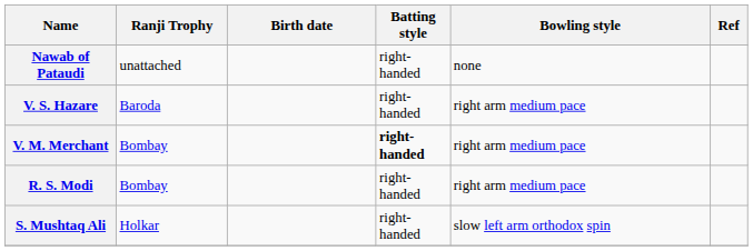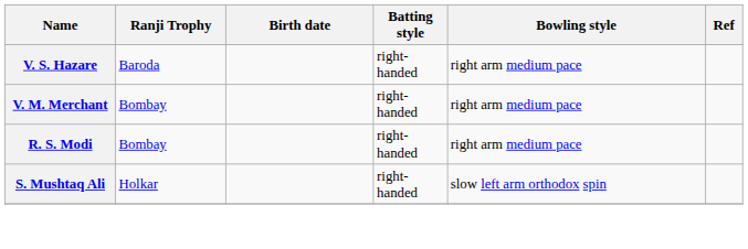 <table class="wikitable plainrowheaders" style="font-size:95%; width:90%;">
 <tr>
 <th scope="col" width="15%">Name</th>
 <th scope="col" width="15%">Ranji Trophy</th>
 <th scope="col" width="20%">Birth date</th>
 <th scope="col" width="10%">Batting style</th>
 <th scope="col" width="35%">Bowling style</th>
 <th scope="col" width="5%">Ref</th>
-</tr>
-<tr>
-<th scope="row"><a href='#'>Nawab of Pataudi</a></th>
-<td>unattached</td>
-<td></td>
-<td>right-handed</td>
-<td>none</td>
-<td></td>
 </tr>
 <tr>
 <th scope="row"><a href='#'>V. S. Hazare</a></th>
 <td><a href='#'>Baroda</a></td>
 <td></td>
 <td>right-handed</td>
 <td>right arm <a href='#'>medium pace</a></td>
 <td></td>
 </tr>
 <tr>
 <th scope="row"><a href='#'>V. M. Merchant</a></th>
 <td><a href='#'>Bombay</a></td>
 <td></td>
-<td><strong>right-handed</strong></td>
+<td>right-handed</td>
 <td>right arm <a href='#'>medium pace</a></td>
 <td></td>
 </tr>
 <tr>
 <th scope="row"><a href='#'>R. S. Modi</a></th>
 <td><a href='#'>Bombay</a></td>
 <td></td>
 <td>right-handed</td>
 <td>right arm <a href='#'>medium pace</a></td>
 <td></td>
 </tr>
 <tr>
 <th scope="row"><a href='#'>S. Mushtaq Ali</a></th>
 <td><a href='#'>Holkar</a></td>
 <td></td>
 <td>right-handed</td>
 <td>slow <a href='#'>left arm orthodox</a> <a href='#'>spin</a></td>
 <td></td>
 </tr>
 <tr>
 </tr>
 </table>
